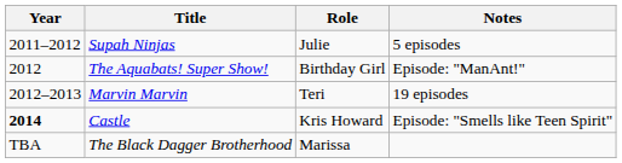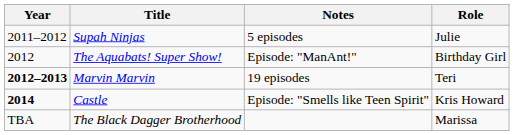 <table class="wikitable sortable">
 <tr>
 <th>Year</th>
 <th>Title</th>
+<th class="unsortable">Notes</th>
 <th>Role</th>
-<th class="unsortable">Notes</th>
 </tr>
 <tr>
 <td>2011–2012</td>
 <td><em><a href='#'>Supah Ninjas</a></em></td>
+<td>5 episodes</td>
 <td>Julie</td>
-<td>5 episodes</td>
 </tr>
 <tr>
 <td>2012</td>
 <td><em><a href='#'>The Aquabats! Super Show!</a></em></td>
+<td>Episode: "ManAnt!"</td>
 <td>Birthday Girl</td>
-<td>Episode: "ManAnt!"</td>
 </tr>
 <tr>
-<td>2012–2013</td>
+<td><strong>2012–2013</strong></td>
 <td><em><a href='#'>Marvin Marvin</a></em></td>
+<td>19 episodes</td>
 <td>Teri</td>
-<td>19 episodes</td>
 </tr>
 <tr>
 <td><strong>2014</strong></td>
 <td><em><a href='#'>Castle</a></em></td>
+<td>Episode: "Smells like Teen Spirit"</td>
 <td>Kris Howard</td>
-<td>Episode: "Smells like Teen Spirit"</td>
 </tr>
 <tr>
 <td>TBA</td>
 <td><em>The Black Dagger Brotherhood</em></td>
+<td></td>
 <td>Marissa</td>
-<td></td>
 </tr>
 </table>
